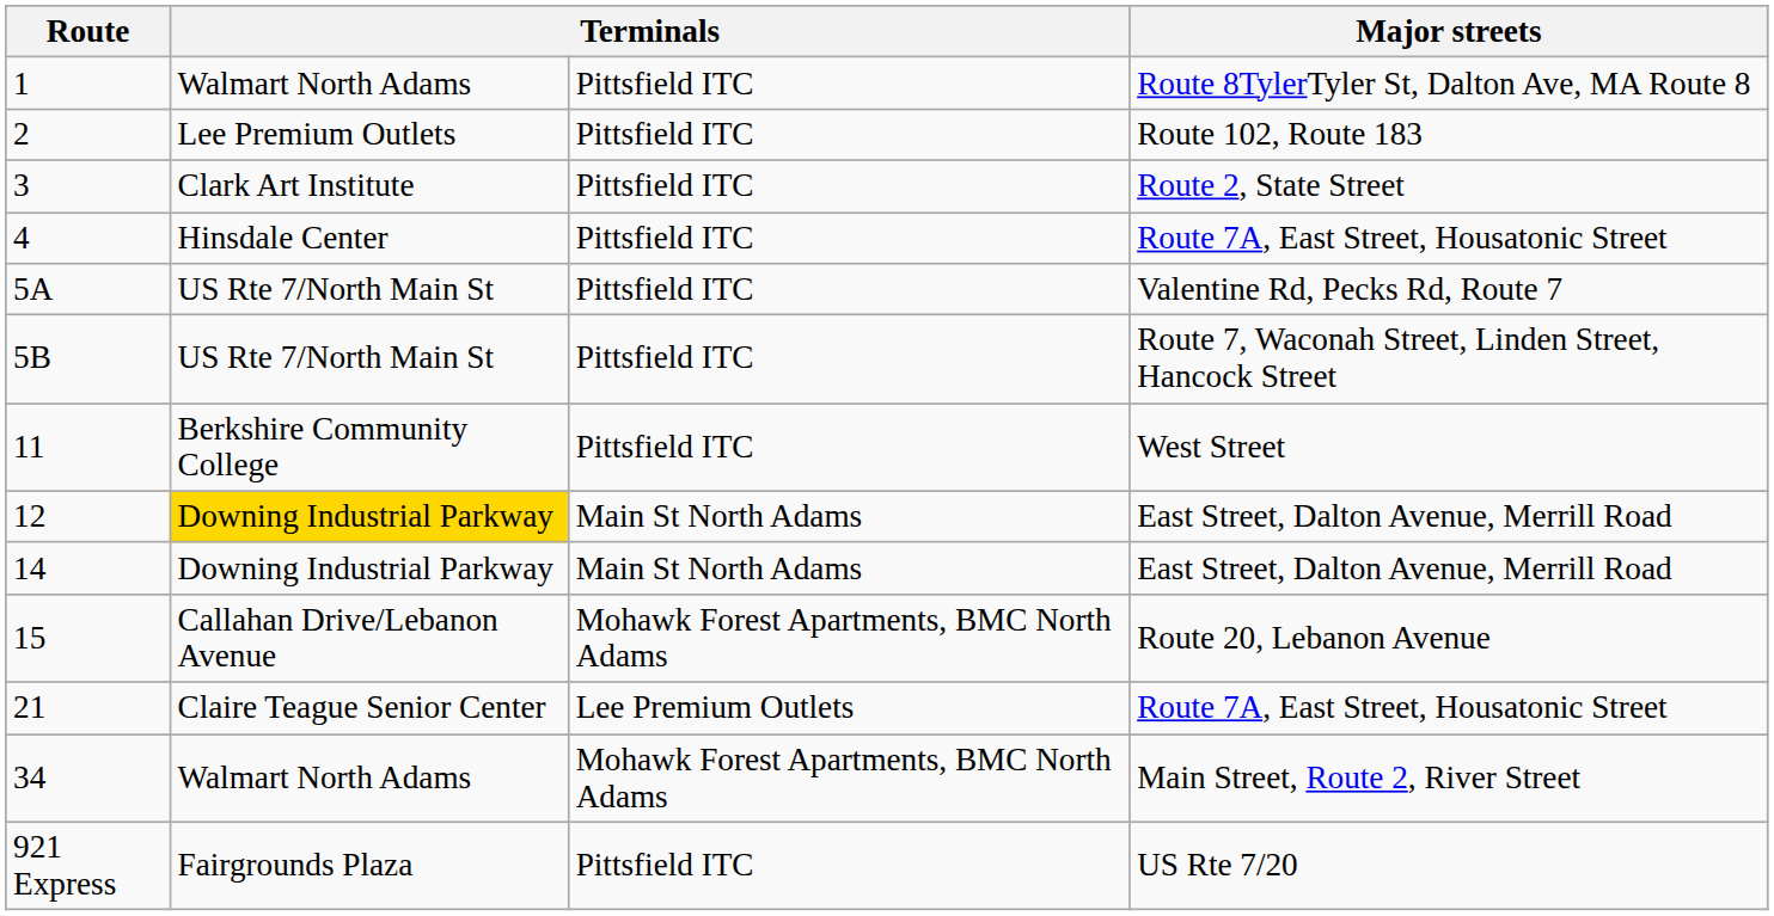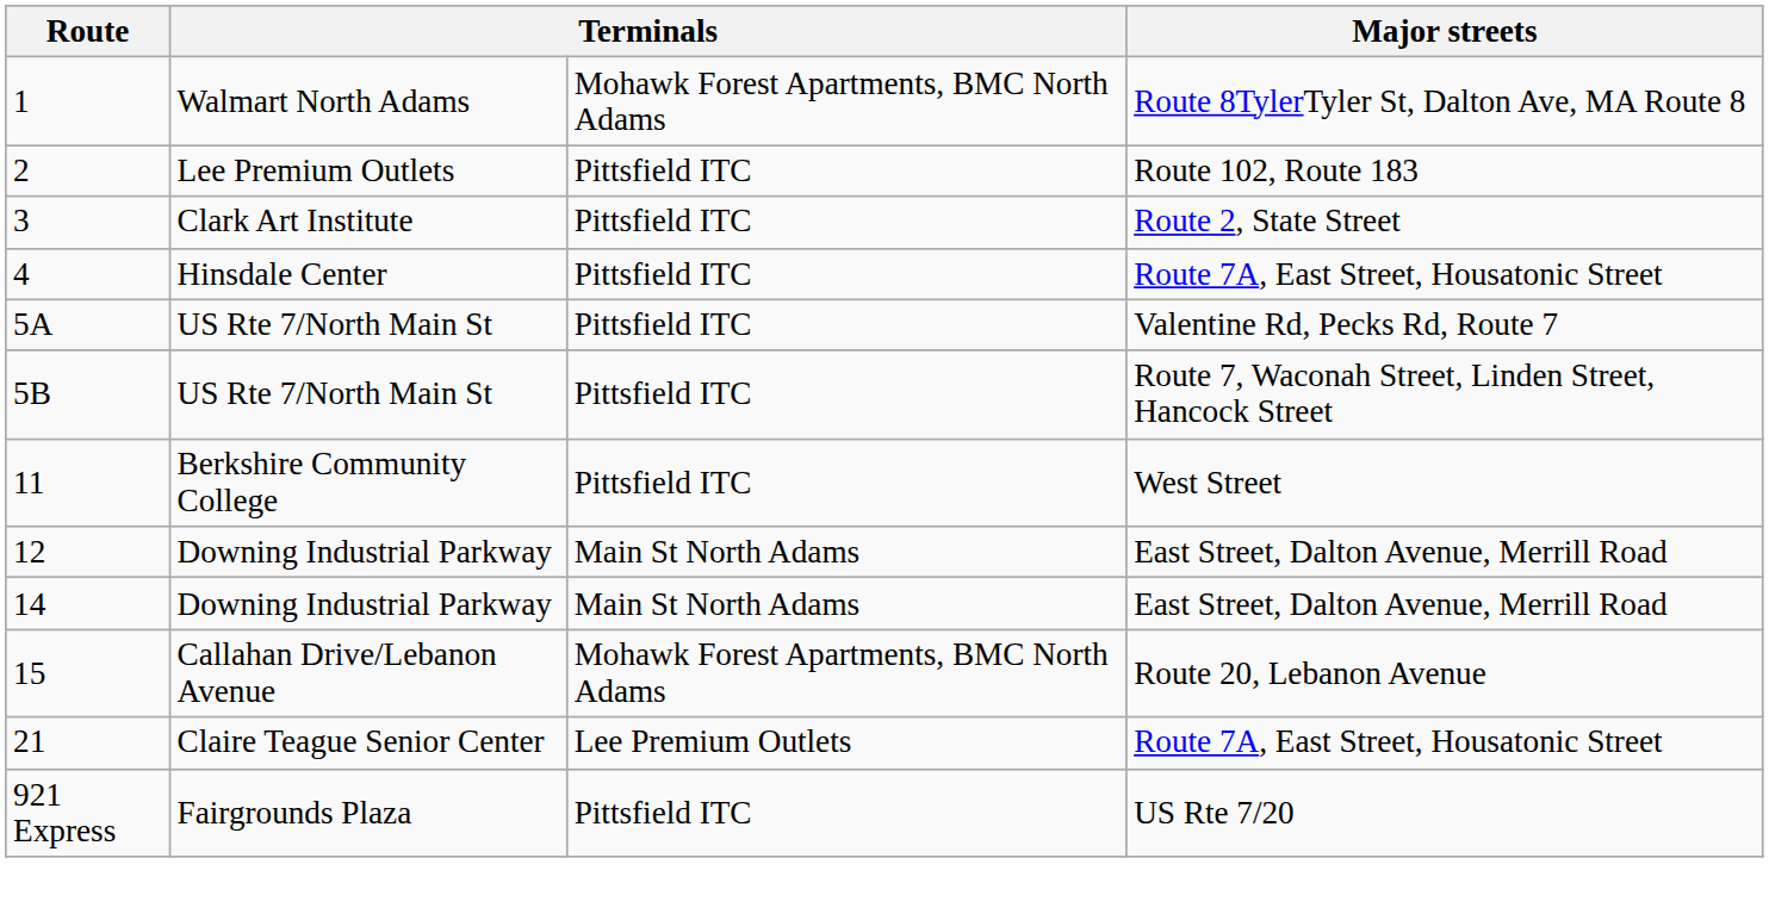 <table class="wikitable">
 <tr>
 <th>Route</th>
 <th colspan=2>Terminals</th>
 <th>Major streets</th>
 </tr>
 <tr>
 <td>1</td>
 <td>Walmart North Adams</td>
-<td>Pittsfield ITC</td>
+<td>Mohawk Forest Apartments, BMC North Adams</td>
 <td><a href='#'>Route 8Tyler</a>Tyler St, Dalton Ave, MA Route 8</td>
 </tr>
 <tr>
 <td>2</td>
 <td>Lee Premium Outlets</td>
 <td>Pittsfield ITC</td>
 <td>Route 102, Route 183</td>
 </tr>
 <tr>
 <td>3</td>
 <td>Clark Art Institute</td>
 <td>Pittsfield ITC</td>
 <td><a href='#'>Route 2</a>, State Street</td>
 </tr>
 <tr>
 <td>4</td>
 <td>Hinsdale Center</td>
 <td>Pittsfield ITC</td>
 <td><a href='#'>Route 7A</a>, East Street, Housatonic Street</td>
 </tr>
 <tr>
 <td>5A</td>
 <td>US Rte 7/North Main St</td>
 <td>Pittsfield ITC</td>
 <td>Valentine Rd, Pecks Rd, Route 7</td>
 </tr>
 <tr>
 <td>5B</td>
 <td>US Rte 7/North Main St</td>
 <td>Pittsfield ITC</td>
 <td>Route 7, Waconah Street, Linden Street, Hancock Street</td>
 </tr>
 <tr>
 <td>11</td>
 <td>Berkshire Community College</td>
 <td>Pittsfield ITC</td>
 <td>West Street</td>
 </tr>
 <tr>
 <td>12</td>
-<td style="background: gold;">Downing Industrial Parkway</td>
+<td>Downing Industrial Parkway</td>
 <td>Main St North Adams</td>
 <td>East Street, Dalton Avenue, Merrill Road</td>
 </tr>
 <tr>
 <td>14</td>
 <td>Downing Industrial Parkway</td>
 <td>Main St North Adams</td>
 <td>East Street, Dalton Avenue, Merrill Road</td>
 </tr>
 <tr>
 <td>15</td>
 <td>Callahan Drive/Lebanon Avenue</td>
 <td>Mohawk Forest Apartments, BMC North Adams</td>
 <td>Route 20, Lebanon Avenue</td>
 </tr>
 <tr>
 <td>21</td>
 <td>Claire Teague Senior Center</td>
 <td>Lee Premium Outlets</td>
 <td><a href='#'>Route 7A</a>, East Street, Housatonic Street</td>
 </tr>
 <tr>
-<td>34</td>
-<td>Walmart North Adams</td>
-<td>Mohawk Forest Apartments, BMC North Adams</td>
-<td>Main Street, <a href='#'>Route 2</a>, River Street</td>
-</tr>
-<tr>
 <td>921 Express</td>
 <td>Fairgrounds Plaza</td>
 <td>Pittsfield ITC</td>
 <td>US Rte 7/20</td>
 </tr>
 </table>
